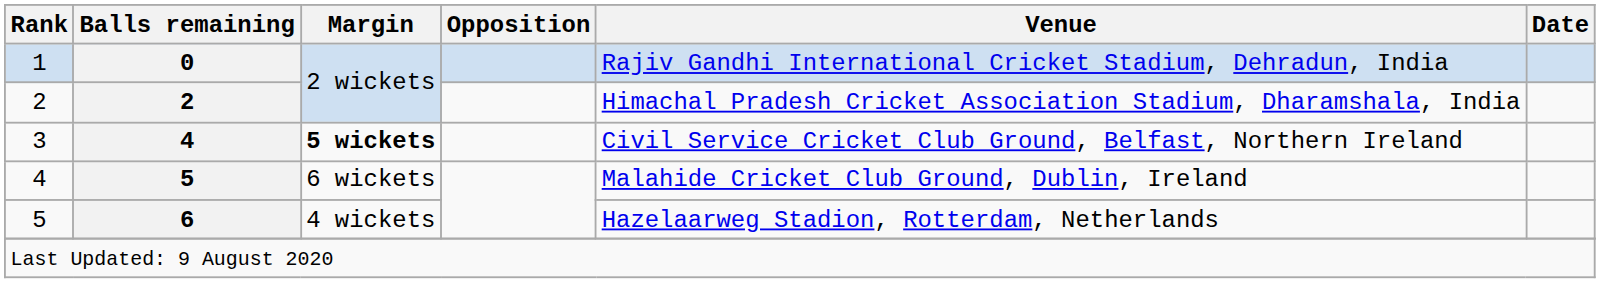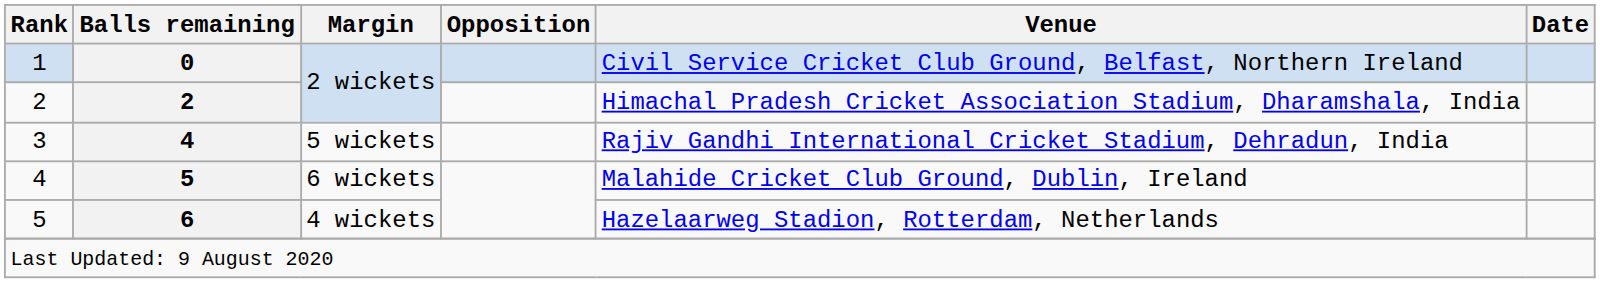 <table class="wikitable plainrowheaders sortable">
 <tr>
 <th scope=col>Rank</th>
 <th scope=col>Balls remaining</th>
 <th scope=col>Margin</th>
 <th scope=col>Opposition</th>
 <th scope=col>Venue</th>
 <th scope=col>Date</th>
 </tr>
 <tr bgcolor=#cee0f2>
 <td align=center>1</td>
 <th scope=row style=text-align:center>0</th>
 <td scope=row style=text-align:center; rowspan=2>2 wickets</td>
 <td></td>
-<td><a href='#'>Rajiv Gandhi International Cricket Stadium</a>, <a href='#'>Dehradun</a>, India</td>
+<td><a href='#'>Civil Service Cricket Club Ground</a>, <a href='#'>Belfast</a>, Northern Ireland</td>
 <td></td>
 </tr>
 <tr>
 <td align=center>2</td>
 <th scope=row style=text-align:center>2</th>
 <td></td>
 <td><a href='#'>Himachal Pradesh Cricket Association Stadium</a>, <a href='#'>Dharamshala</a>, India</td>
 <td> </td>
 </tr>
 <tr>
 <td align=center>3</td>
 <th scope=row style=text-align:center>4</th>
-<td scope=row style=text-align:center;><strong>5 wickets</strong></td>
+<td scope=row style=text-align:center;>5 wickets</td>
 <td></td>
-<td><a href='#'>Civil Service Cricket Club Ground</a>, <a href='#'>Belfast</a>, Northern Ireland</td>
+<td><a href='#'>Rajiv Gandhi International Cricket Stadium</a>, <a href='#'>Dehradun</a>, India</td>
 <td></td>
 </tr>
 <tr>
 <td align=center>4</td>
 <th scope=row style=text-align:center>5</th>
 <td scope=row style=text-align:center;>6 wickets</td>
 <td rowspan=2></td>
 <td><a href='#'>Malahide Cricket Club Ground</a>, <a href='#'>Dublin</a>, Ireland</td>
 <td></td>
 </tr>
 <tr>
 <td align=center>5</td>
 <th scope=row style=text-align:center>6</th>
 <td scope=row style=text-align:center;>4 wickets</td>
 <td><a href='#'>Hazelaarweg Stadion</a>, <a href='#'>Rotterdam</a>, Netherlands</td>
 <td></td>
 </tr>
 <tr>
 </tr>
 <tr class=sortbottom>
 <td colspan=6><small>Last Updated: 9 August 2020</small></td>
 </tr>
 </table>
